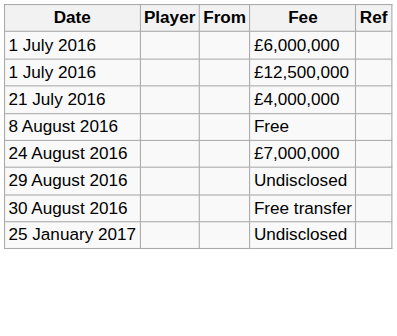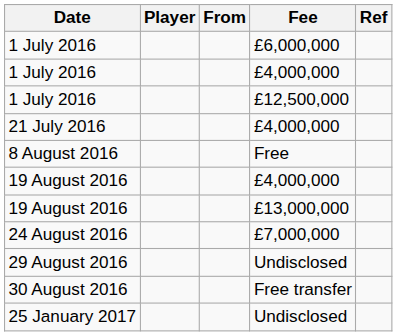 <table class="wikitable">
 <tr>
 <th>Date</th>
 <th>Player</th>
 <th>From</th>
 <th>Fee</th>
 <th>Ref</th>
 </tr>
 <tr>
 <td>1 July 2016</td>
 <td></td>
 <td></td>
 <td>£6,000,000</td>
+<td></td>
+</tr>
+<tr>
+<td>1 July 2016</td>
+<td></td>
+<td></td>
+<td>£4,000,000</td>
 <td></td>
 </tr>
 <tr>
 <td>1 July 2016</td>
 <td></td>
 <td></td>
 <td>£12,500,000</td>
 <td></td>
 </tr>
 <tr>
 <td>21 July 2016</td>
 <td></td>
 <td></td>
 <td>£4,000,000</td>
 <td></td>
 </tr>
 <tr>
 <td>8 August 2016</td>
 <td></td>
 <td></td>
 <td>Free</td>
+<td></td>
+</tr>
+<tr>
+<td>19 August 2016</td>
+<td></td>
+<td></td>
+<td>£4,000,000</td>
+<td></td>
+</tr>
+<tr>
+<td>19 August 2016</td>
+<td></td>
+<td></td>
+<td>£13,000,000</td>
 <td></td>
 </tr>
 <tr>
 <td>24 August 2016</td>
 <td></td>
 <td></td>
 <td>£7,000,000</td>
 <td></td>
 </tr>
 <tr>
 <td>29 August 2016</td>
 <td></td>
 <td></td>
 <td>Undisclosed</td>
 <td></td>
 </tr>
 <tr>
 <td>30 August 2016</td>
 <td></td>
 <td></td>
 <td>Free transfer</td>
 <td></td>
 </tr>
 <tr>
 <td>25 January 2017</td>
 <td></td>
 <td></td>
 <td>Undisclosed</td>
 <td></td>
 </tr>
 </table>
